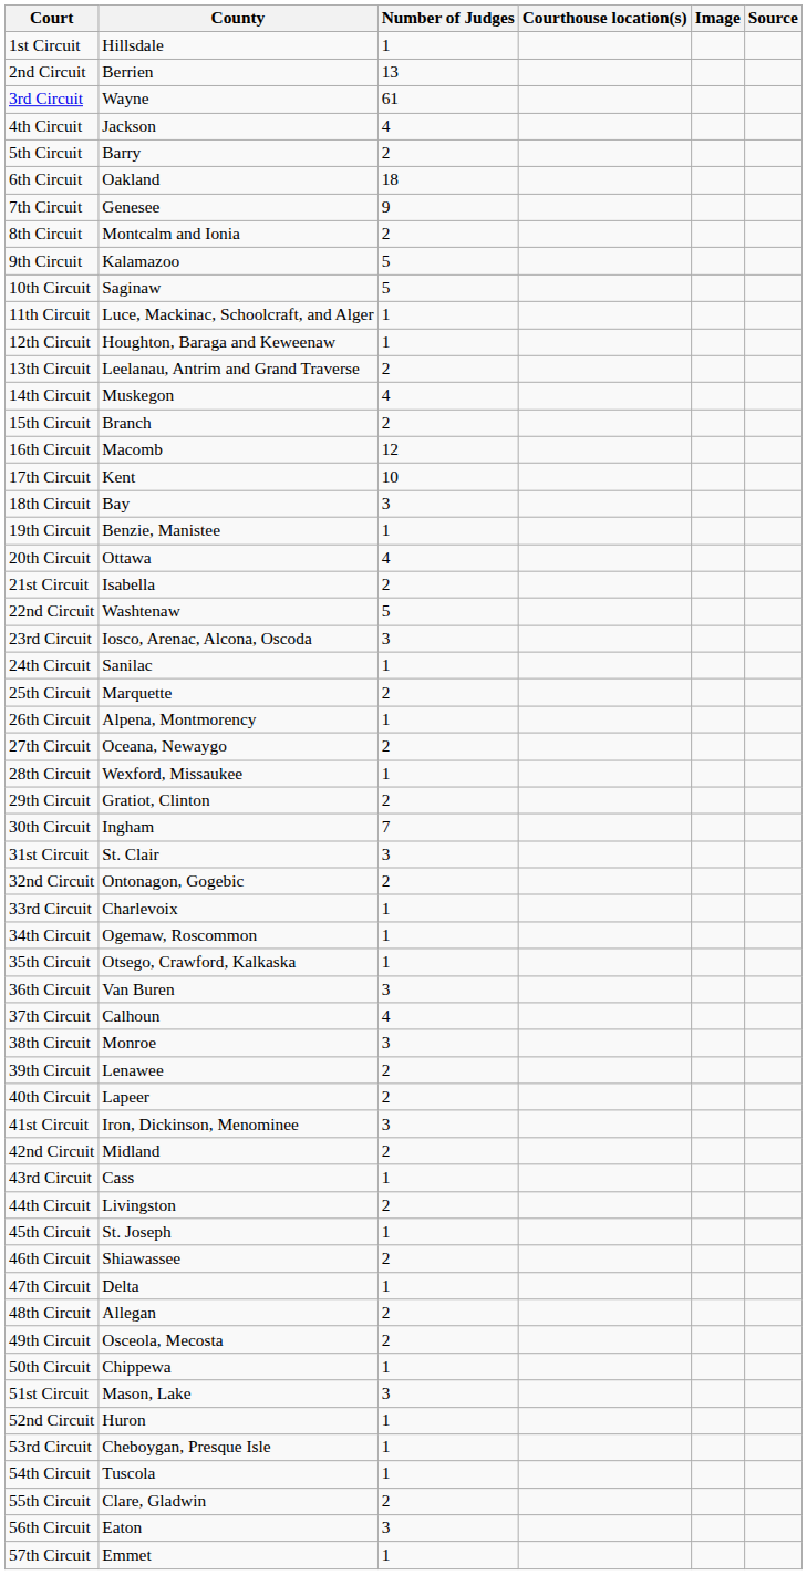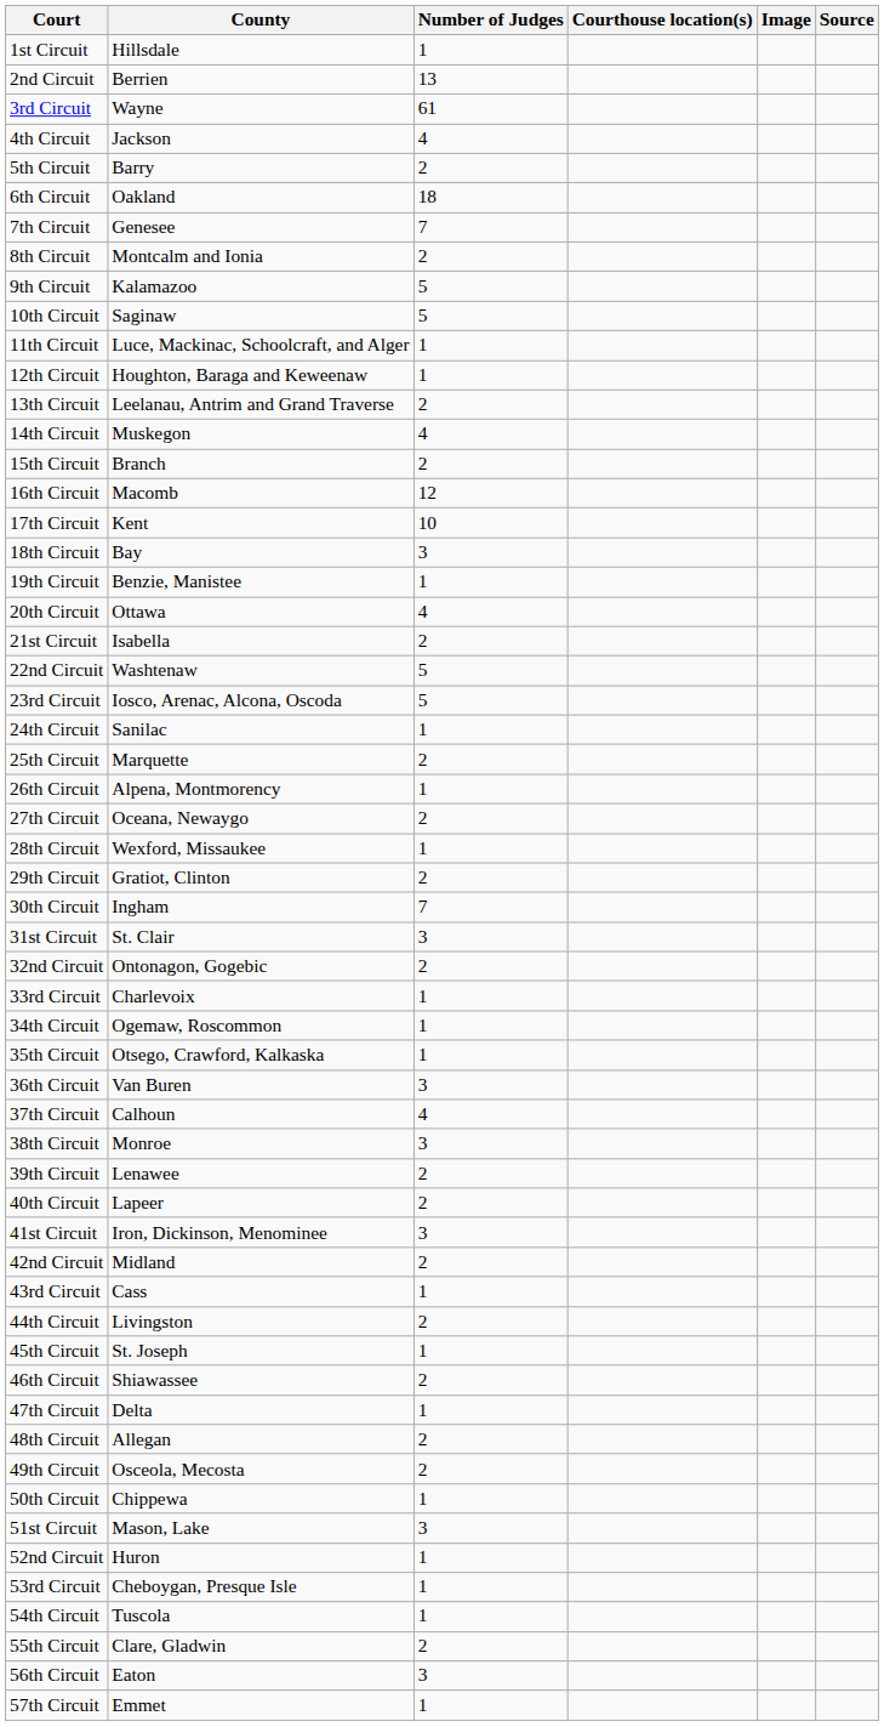 <table class="wikitable">
 <tr>
 <th>Court</th>
 <th>County</th>
 <th>Number of Judges</th>
 <th>Courthouse location(s)</th>
 <th>Image</th>
 <th>Source</th>
 </tr>
 <tr>
 <td>1st Circuit</td>
 <td>Hillsdale</td>
 <td>1</td>
 <td></td>
 <td></td>
 <td></td>
 </tr>
 <tr>
 <td>2nd Circuit</td>
 <td>Berrien</td>
 <td>13</td>
 <td></td>
 <td></td>
 <td></td>
 </tr>
 <tr>
 <td><a href='#'>3rd Circuit</a></td>
 <td>Wayne</td>
 <td>61</td>
 <td></td>
 <td></td>
 <td></td>
 </tr>
 <tr>
 <td>4th Circuit</td>
 <td>Jackson</td>
 <td>4</td>
 <td></td>
 <td></td>
 <td></td>
 </tr>
 <tr>
 <td>5th Circuit</td>
 <td>Barry</td>
 <td>2</td>
 <td></td>
 <td></td>
 <td></td>
 </tr>
 <tr>
 <td>6th Circuit</td>
 <td>Oakland</td>
 <td>18</td>
 <td></td>
 <td></td>
 <td></td>
 </tr>
 <tr>
 <td>7th Circuit</td>
 <td>Genesee</td>
-<td>9</td>
+<td>7</td>
 <td></td>
 <td></td>
 <td></td>
 </tr>
 <tr>
 <td>8th Circuit</td>
 <td>Montcalm and Ionia</td>
 <td>2</td>
 <td></td>
 <td></td>
 <td></td>
 </tr>
 <tr>
 <td>9th Circuit</td>
 <td>Kalamazoo</td>
 <td>5</td>
 <td></td>
 <td></td>
 <td></td>
 </tr>
 <tr>
 <td>10th Circuit</td>
 <td>Saginaw</td>
 <td>5</td>
 <td></td>
 <td></td>
 <td></td>
 </tr>
 <tr>
 <td>11th Circuit</td>
 <td>Luce, Mackinac, Schoolcraft, and Alger</td>
 <td>1</td>
 <td></td>
 <td></td>
 <td></td>
 </tr>
 <tr>
 <td>12th Circuit</td>
 <td>Houghton, Baraga and Keweenaw</td>
 <td>1</td>
 <td></td>
 <td></td>
 <td></td>
 </tr>
 <tr>
 <td>13th Circuit</td>
 <td>Leelanau, Antrim and Grand Traverse</td>
 <td>2</td>
 <td></td>
 <td></td>
 <td></td>
 </tr>
 <tr>
 <td>14th Circuit</td>
 <td>Muskegon</td>
 <td>4</td>
 <td></td>
 <td></td>
 <td></td>
 </tr>
 <tr>
 <td>15th Circuit</td>
 <td>Branch</td>
 <td>2</td>
 <td></td>
 <td></td>
 <td></td>
 </tr>
 <tr>
 <td>16th Circuit</td>
 <td>Macomb</td>
 <td>12</td>
 <td></td>
 <td></td>
 <td></td>
 </tr>
 <tr>
 <td>17th Circuit</td>
 <td>Kent</td>
 <td>10</td>
 <td></td>
 <td></td>
 <td></td>
 </tr>
 <tr>
 <td>18th Circuit</td>
 <td>Bay</td>
 <td>3</td>
 <td></td>
 <td></td>
 <td></td>
 </tr>
 <tr>
 <td>19th Circuit</td>
 <td>Benzie, Manistee</td>
 <td>1</td>
 <td></td>
 <td></td>
 <td></td>
 </tr>
 <tr>
 <td>20th Circuit</td>
 <td>Ottawa</td>
 <td>4</td>
 <td></td>
 <td></td>
 <td></td>
 </tr>
 <tr>
 <td>21st Circuit</td>
 <td>Isabella</td>
 <td>2</td>
 <td></td>
 <td></td>
 <td></td>
 </tr>
 <tr>
 <td>22nd Circuit</td>
 <td>Washtenaw</td>
 <td>5</td>
 <td></td>
 <td></td>
 <td></td>
 </tr>
 <tr>
 <td>23rd Circuit</td>
 <td>Iosco, Arenac, Alcona, Oscoda</td>
-<td>3</td>
+<td>5</td>
 <td></td>
 <td></td>
 <td></td>
 </tr>
 <tr>
 <td>24th Circuit</td>
 <td>Sanilac</td>
 <td>1</td>
 <td></td>
 <td></td>
 <td></td>
 </tr>
 <tr>
 <td>25th Circuit</td>
 <td>Marquette</td>
 <td>2</td>
 <td></td>
 <td></td>
 <td></td>
 </tr>
 <tr>
 <td>26th Circuit</td>
 <td>Alpena, Montmorency</td>
 <td>1</td>
 <td></td>
 <td></td>
 <td></td>
 </tr>
 <tr>
 <td>27th Circuit</td>
 <td>Oceana, Newaygo</td>
 <td>2</td>
 <td></td>
 <td></td>
 <td></td>
 </tr>
 <tr>
 <td>28th Circuit</td>
 <td>Wexford, Missaukee</td>
 <td>1</td>
 <td></td>
 <td></td>
 <td></td>
 </tr>
 <tr>
 <td>29th Circuit</td>
 <td>Gratiot, Clinton</td>
 <td>2</td>
 <td></td>
 <td></td>
 <td></td>
 </tr>
 <tr>
 <td>30th Circuit</td>
 <td>Ingham</td>
 <td>7</td>
 <td></td>
 <td></td>
 <td></td>
 </tr>
 <tr>
 <td>31st Circuit</td>
 <td>St. Clair</td>
 <td>3</td>
 <td></td>
 <td></td>
 <td></td>
 </tr>
 <tr>
 <td>32nd Circuit</td>
 <td>Ontonagon, Gogebic</td>
 <td>2</td>
 <td></td>
 <td></td>
 <td></td>
 </tr>
 <tr>
 <td>33rd Circuit</td>
 <td>Charlevoix</td>
 <td>1</td>
 <td></td>
 <td></td>
 <td></td>
 </tr>
 <tr>
 <td>34th Circuit</td>
 <td>Ogemaw, Roscommon</td>
 <td>1</td>
 <td></td>
 <td></td>
 <td></td>
 </tr>
 <tr>
 <td>35th Circuit</td>
 <td>Otsego, Crawford, Kalkaska</td>
 <td>1</td>
 <td></td>
 <td></td>
 <td></td>
 </tr>
 <tr>
 <td>36th Circuit</td>
 <td>Van Buren</td>
 <td>3</td>
 <td></td>
 <td></td>
 <td></td>
 </tr>
 <tr>
 <td>37th Circuit</td>
 <td>Calhoun</td>
 <td>4</td>
 <td></td>
 <td></td>
 <td></td>
 </tr>
 <tr>
 <td>38th Circuit</td>
 <td>Monroe</td>
 <td>3</td>
 <td></td>
 <td></td>
 <td></td>
 </tr>
 <tr>
 <td>39th Circuit</td>
 <td>Lenawee</td>
 <td>2</td>
 <td></td>
 <td></td>
 <td></td>
 </tr>
 <tr>
 <td>40th Circuit</td>
 <td>Lapeer</td>
 <td>2</td>
 <td></td>
 <td></td>
 <td></td>
 </tr>
 <tr>
 <td>41st Circuit</td>
 <td>Iron, Dickinson, Menominee</td>
 <td>3</td>
 <td></td>
 <td></td>
 <td></td>
 </tr>
 <tr>
 <td>42nd Circuit</td>
 <td>Midland</td>
 <td>2</td>
 <td></td>
 <td></td>
 <td></td>
 </tr>
 <tr>
 <td>43rd Circuit</td>
 <td>Cass</td>
 <td>1</td>
 <td></td>
 <td></td>
 <td></td>
 </tr>
 <tr>
 <td>44th Circuit</td>
 <td>Livingston</td>
 <td>2</td>
 <td></td>
 <td></td>
 <td></td>
 </tr>
 <tr>
 <td>45th Circuit</td>
 <td>St. Joseph</td>
 <td>1</td>
 <td></td>
 <td></td>
 <td></td>
 </tr>
 <tr>
 <td>46th Circuit</td>
 <td>Shiawassee</td>
 <td>2</td>
 <td></td>
 <td></td>
 <td></td>
 </tr>
 <tr>
 <td>47th Circuit</td>
 <td>Delta</td>
 <td>1</td>
 <td></td>
 <td></td>
 <td></td>
 </tr>
 <tr>
 <td>48th Circuit</td>
 <td>Allegan</td>
 <td>2</td>
 <td></td>
 <td></td>
 <td></td>
 </tr>
 <tr>
 <td>49th Circuit</td>
 <td>Osceola, Mecosta</td>
 <td>2</td>
 <td></td>
 <td></td>
 <td></td>
 </tr>
 <tr>
 <td>50th Circuit</td>
 <td>Chippewa</td>
 <td>1</td>
 <td></td>
 <td></td>
 <td></td>
 </tr>
 <tr>
 <td>51st Circuit</td>
 <td>Mason, Lake</td>
 <td>3</td>
 <td></td>
 <td></td>
 <td></td>
 </tr>
 <tr>
 <td>52nd Circuit</td>
 <td>Huron</td>
 <td>1</td>
 <td></td>
 <td></td>
 <td></td>
 </tr>
 <tr>
 <td>53rd Circuit</td>
 <td>Cheboygan, Presque Isle</td>
 <td>1</td>
 <td></td>
 <td></td>
 <td></td>
 </tr>
 <tr>
 <td>54th Circuit</td>
 <td>Tuscola</td>
 <td>1</td>
 <td></td>
 <td></td>
 <td></td>
 </tr>
 <tr>
 <td>55th Circuit</td>
 <td>Clare, Gladwin</td>
 <td>2</td>
 <td></td>
 <td></td>
 <td></td>
 </tr>
 <tr>
 <td>56th Circuit</td>
 <td>Eaton</td>
 <td>3</td>
 <td></td>
 <td></td>
 <td></td>
 </tr>
 <tr>
 <td>57th Circuit</td>
 <td>Emmet</td>
 <td>1</td>
 <td></td>
 <td></td>
 <td></td>
 </tr>
 </table>
